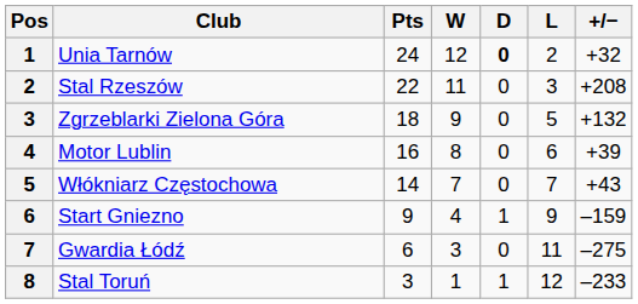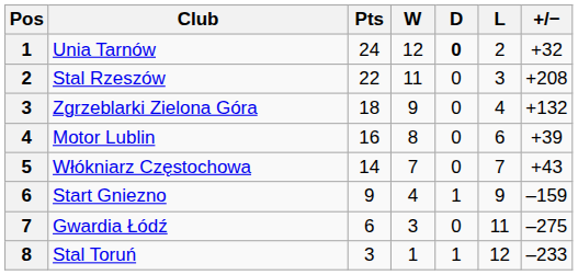 <table class="wikitable">
 <tr>
 <th width=30>Pos</th>
 <th width=250>Club</th>
 <th width=30>Pts</th>
 <th width=30>W</th>
 <th width=30>D</th>
 <th width=30>L</th>
 <th width=30>+/−</th>
 </tr>
 <tr align=center>
 <th>1</th>
 <td align=left><a href='#'>Unia Tarnów</a></td>
 <td>24</td>
 <td>12</td>
 <td><strong>0</strong></td>
 <td>2</td>
 <td>+32</td>
 </tr>
 <tr align=center>
 <th>2</th>
 <td align=left><a href='#'>Stal Rzeszów</a></td>
 <td>22</td>
 <td>11</td>
 <td>0</td>
 <td>3</td>
 <td>+208</td>
 </tr>
 <tr align=center>
 <th>3</th>
 <td align=left><a href='#'>Zgrzeblarki Zielona Góra</a></td>
 <td>18</td>
 <td>9</td>
 <td>0</td>
-<td>5</td>
+<td>4</td>
 <td>+132</td>
 </tr>
 <tr align=center>
 <th>4</th>
 <td align=left><a href='#'>Motor Lublin</a></td>
 <td>16</td>
 <td>8</td>
 <td>0</td>
 <td>6</td>
 <td>+39</td>
 </tr>
 <tr align=center>
 <th>5</th>
 <td align=left><a href='#'>Włókniarz Częstochowa</a></td>
 <td>14</td>
 <td>7</td>
 <td>0</td>
 <td>7</td>
 <td>+43</td>
 </tr>
 <tr align=center>
 <th>6</th>
 <td align=left><a href='#'>Start Gniezno</a></td>
 <td>9</td>
 <td>4</td>
 <td>1</td>
 <td>9</td>
 <td>–159</td>
 </tr>
 <tr align=center>
 <th>7</th>
 <td align=left><a href='#'>Gwardia Łódź</a></td>
 <td>6</td>
 <td>3</td>
 <td>0</td>
 <td>11</td>
 <td>–275</td>
 </tr>
 <tr align=center>
 <th>8</th>
 <td align=left><a href='#'>Stal Toruń</a></td>
 <td>3</td>
 <td>1</td>
 <td>1</td>
 <td>12</td>
 <td>–233</td>
 </tr>
 </table>
